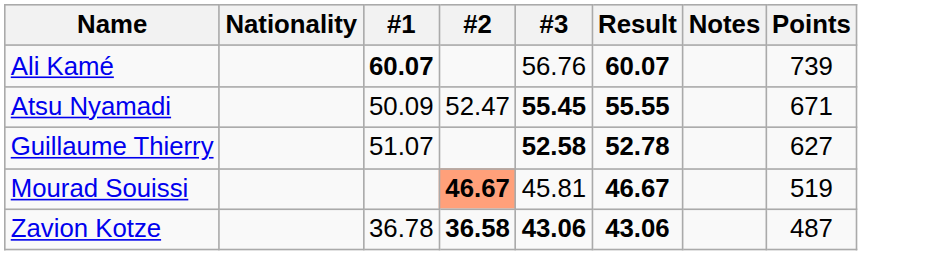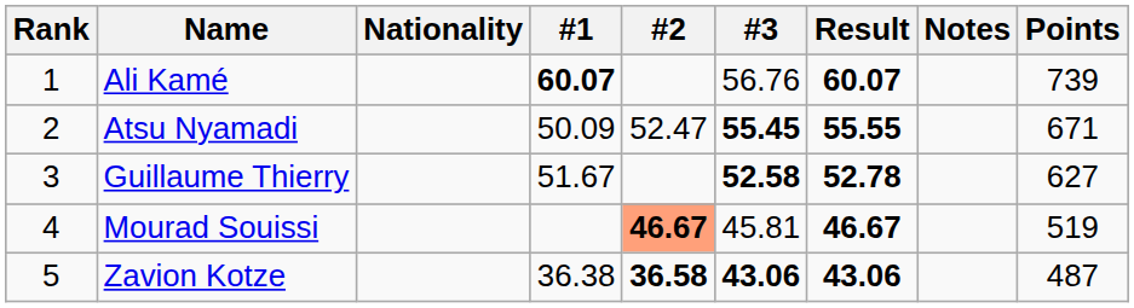 <table class="wikitable sortable" style="text-align:center">
 <tr>
+<th>Rank</th>
 <th>Name</th>
 <th>Nationality</th>
 <th>#1</th>
 <th>#2</th>
 <th>#3</th>
 <th>Result</th>
 <th>Notes</th>
 <th>Points</th>
 </tr>
 <tr>
+<td>1</td>
 <td align="left"><a href='#'>Ali Kamé</a></td>
 <td align=left></td>
 <td><strong>60.07</strong></td>
 <td></td>
 <td>56.76</td>
 <td><strong>60.07</strong></td>
 <td></td>
 <td>739</td>
 </tr>
 <tr>
+<td>2</td>
 <td align="left"><a href='#'>Atsu Nyamadi</a></td>
 <td align=left></td>
 <td>50.09</td>
 <td>52.47</td>
 <td><strong>55.45</strong></td>
 <td><strong>55.55</strong></td>
 <td></td>
 <td>671</td>
 </tr>
 <tr>
+<td>3</td>
 <td align="left"><a href='#'>Guillaume Thierry</a></td>
 <td align=left></td>
-<td>51.07</td>
+<td>51.67</td>
 <td></td>
 <td><strong>52.58</strong></td>
 <td><strong>52.78</strong></td>
 <td></td>
 <td>627</td>
 </tr>
 <tr>
+<td>4</td>
 <td align="left"><a href='#'>Mourad Souissi</a></td>
 <td align=left></td>
 <td></td>
 <td style="background: lightsalmon;"><strong>46.67</strong></td>
 <td>45.81</td>
 <td><strong>46.67</strong></td>
 <td></td>
 <td>519</td>
 </tr>
 <tr>
+<td>5</td>
 <td align="left"><a href='#'>Zavion Kotze</a></td>
 <td align=left></td>
-<td>36.78</td>
+<td>36.38</td>
 <td><strong>36.58</strong></td>
 <td><strong>43.06</strong></td>
 <td><strong>43.06</strong></td>
 <td></td>
 <td>487</td>
 </tr>
 </table>
